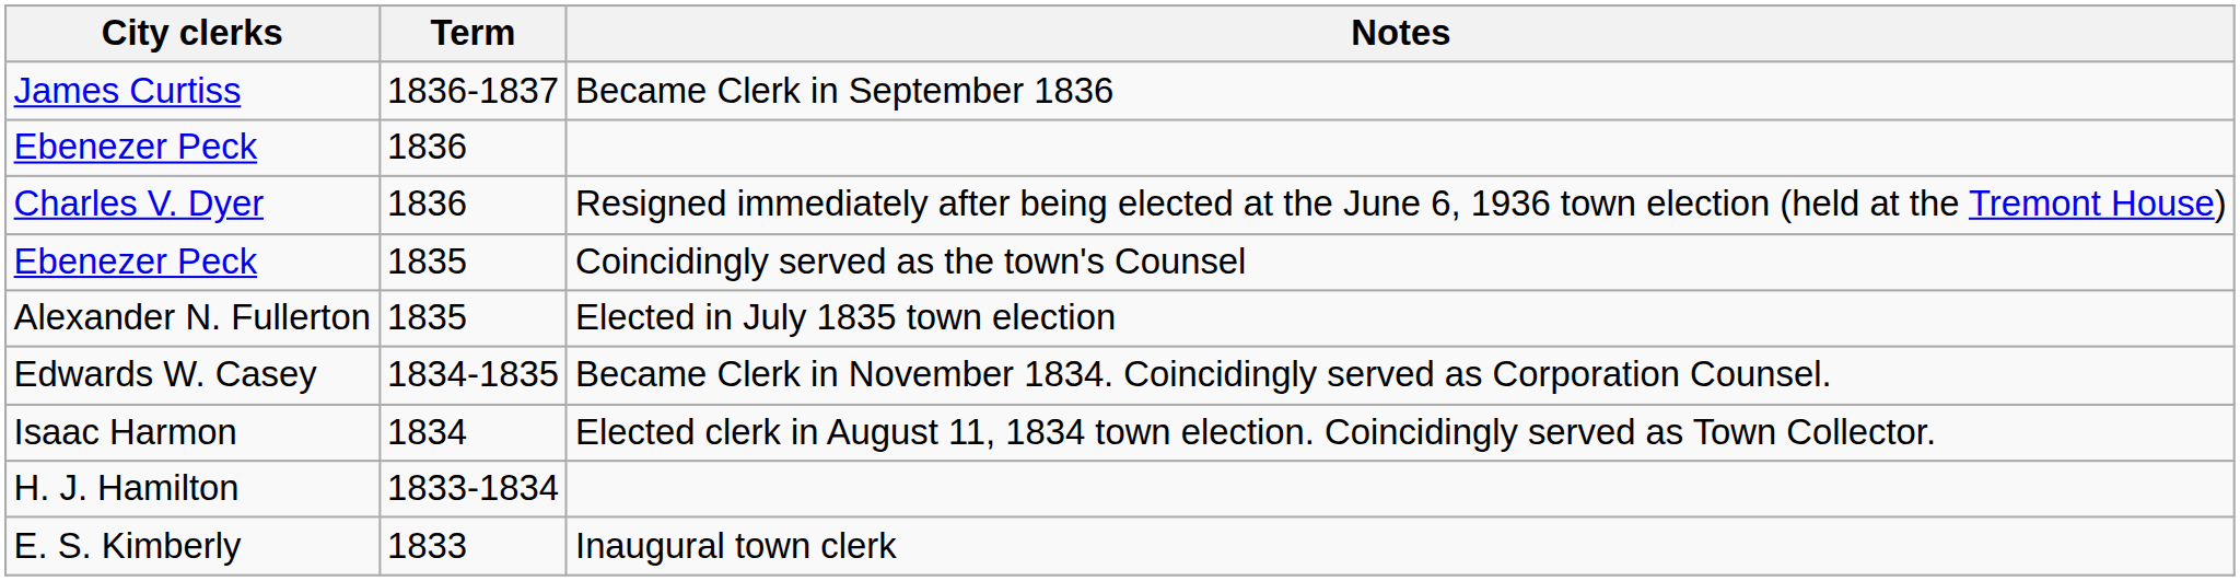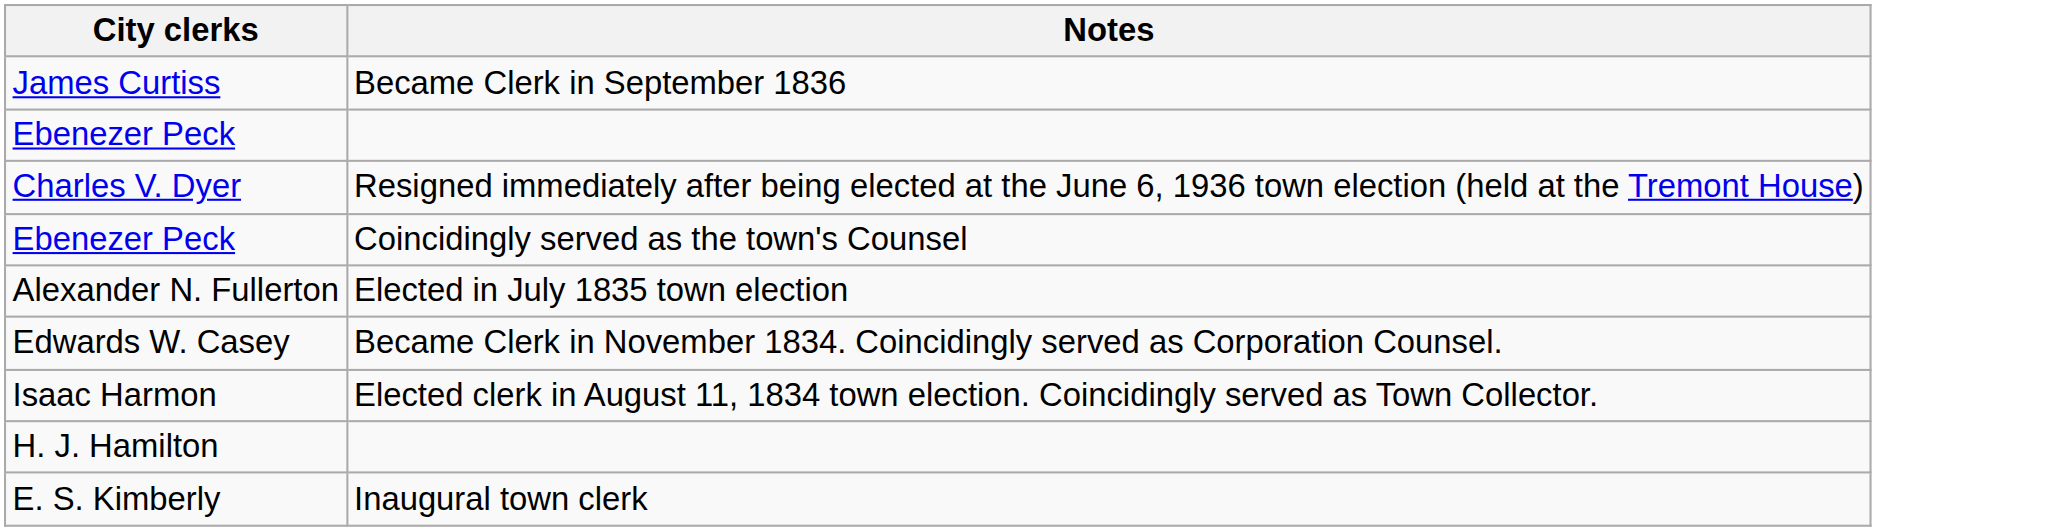 <table class="wikitable sortable">
 <tr>
 <th>City clerks</th>
-<th>Term</th>
 <th>Notes</th>
 </tr>
 <tr>
 <td><a href='#'>James Curtiss</a></td>
-<td>1836-1837</td>
 <td>Became Clerk in September 1836</td>
 </tr>
 <tr>
 <td><a href='#'>Ebenezer Peck</a></td>
-<td>1836</td>
 <td></td>
 </tr>
 <tr>
 <td><a href='#'>Charles V. Dyer</a></td>
-<td>1836</td>
 <td>Resigned immediately after being elected at the June 6, 1936 town election (held at the <a href='#'>Tremont House</a>)</td>
 </tr>
 <tr>
 <td><a href='#'>Ebenezer Peck</a></td>
-<td>1835</td>
 <td>Coincidingly served as the town's Counsel</td>
 </tr>
 <tr>
 <td>Alexander N. Fullerton</td>
-<td>1835</td>
 <td>Elected in July 1835 town election</td>
 </tr>
 <tr>
 <td>Edwards W. Casey</td>
-<td>1834-1835</td>
 <td>Became Clerk in November 1834. Coincidingly served as Corporation Counsel.</td>
 </tr>
 <tr>
 <td>Isaac Harmon</td>
-<td>1834</td>
 <td>Elected clerk in August 11, 1834 town election. Coincidingly served as Town Collector.</td>
 </tr>
 <tr>
 <td>H. J. Hamilton</td>
-<td>1833-1834</td>
 <td></td>
 </tr>
 <tr>
 <td>E. S. Kimberly</td>
-<td>1833</td>
 <td>Inaugural town clerk</td>
 </tr>
 </table>
